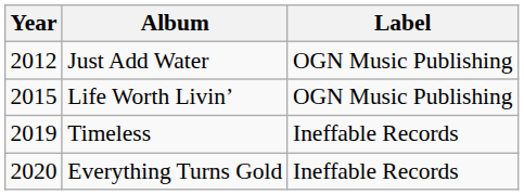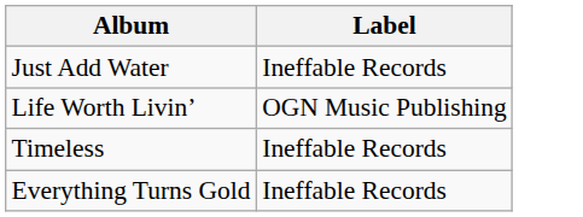 <table class="wikitable">
 <tr>
-<th>Year</th>
 <th>Album</th>
 <th>Label</th>
 </tr>
 <tr>
-<td>2012</td>
 <td>Just Add Water</td>
-<td>OGN Music Publishing</td>
+<td>Ineffable Records</td>
 </tr>
 <tr>
-<td>2015</td>
 <td>Life Worth Livin’</td>
 <td>OGN Music Publishing</td>
 </tr>
 <tr>
-<td>2019</td>
 <td>Timeless</td>
 <td>Ineffable Records</td>
 </tr>
 <tr>
-<td>2020</td>
 <td>Everything Turns Gold</td>
 <td>Ineffable Records</td>
 </tr>
 </table>
